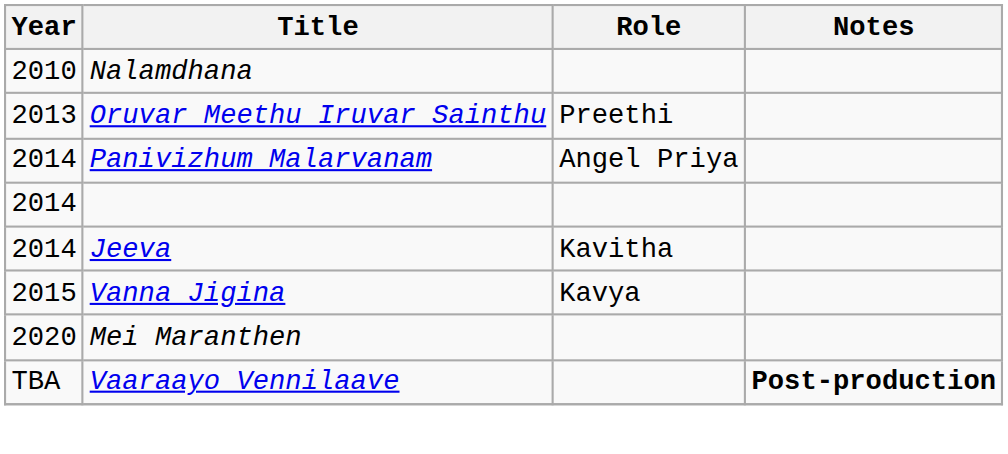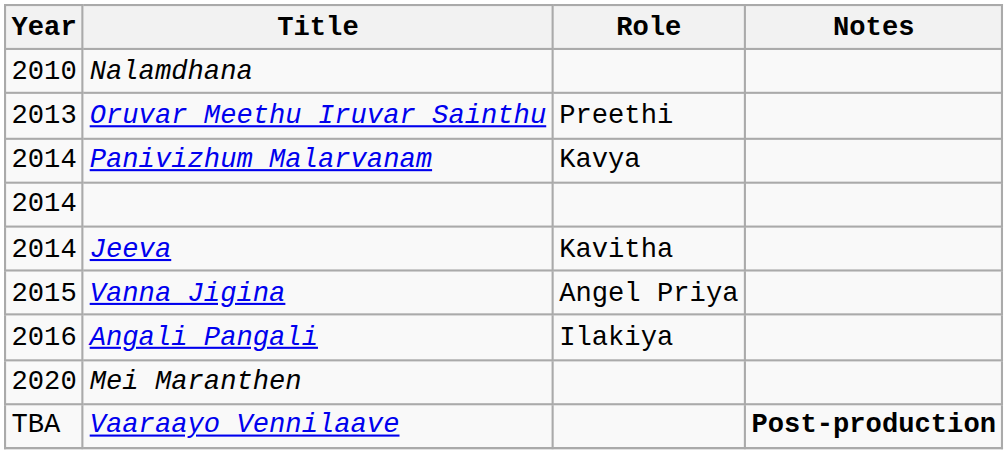 <table class="wikitable sortable">
 <tr>
 <th>Year</th>
 <th>Title</th>
 <th>Role</th>
 <th>Notes</th>
 </tr>
 <tr>
 <td>2010</td>
 <td><em>Nalamdhana</em></td>
 <td></td>
 <td></td>
 </tr>
 <tr>
 <td>2013</td>
 <td><em><a href='#'>Oruvar Meethu Iruvar Sainthu</a></em></td>
 <td>Preethi</td>
 <td></td>
 </tr>
 <tr>
 <td>2014</td>
 <td><em><a href='#'>Panivizhum Malarvanam</a></em></td>
-<td>Angel Priya</td>
+<td>Kavya</td>
 <td></td>
 </tr>
 <tr>
 <td>2014</td>
 <td></td>
 <td></td>
 <td></td>
 </tr>
 <tr>
 <td>2014</td>
 <td><em><a href='#'>Jeeva</a></em></td>
 <td>Kavitha</td>
 <td></td>
 </tr>
 <tr>
 <td>2015</td>
 <td><em><a href='#'>Vanna Jigina</a></em></td>
-<td>Kavya</td>
+<td>Angel Priya</td>
+<td></td>
+</tr>
+<tr>
+<td>2016</td>
+<td><em><a href='#'>Angali Pangali</a></em></td>
+<td>Ilakiya</td>
 <td></td>
 </tr>
 <tr>
 <td>2020</td>
 <td><em>Mei Maranthen</em></td>
 <td></td>
 <td></td>
 </tr>
 <tr>
 <td>TBA</td>
 <td><em><a href='#'>Vaaraayo Vennilaave</a></em></td>
 <td></td>
 <td><strong>Post-production</strong></td>
 </tr>
 <tr>
 </tr>
 </table>
